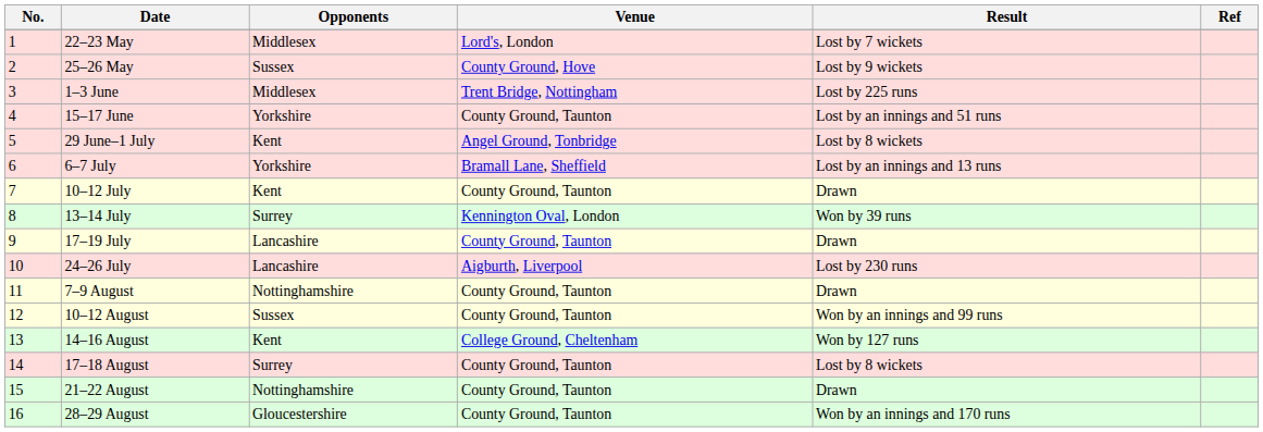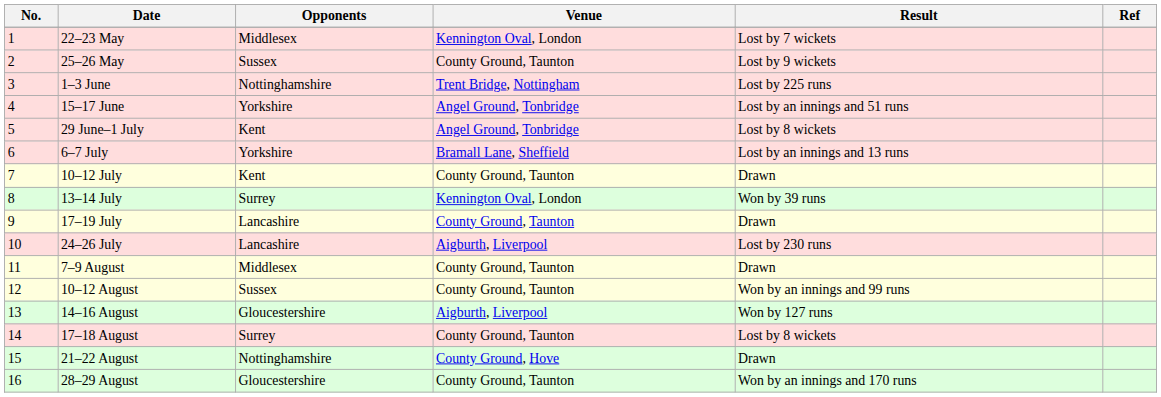 <table class="wikitable"  style="width:80%; font-size:95%;">
 <tr style="background:#efefef;">
 <th scope="col">No.</th>
 <th scope="col">Date</th>
 <th scope="col">Opponents</th>
 <th scope="col">Venue</th>
 <th scope="col">Result</th>
 <th scope="col">Ref</th>
 </tr>
 <tr style="background:#ffd;" >
 </tr>
 <tr style="background:#dfd;" >
 </tr>
 <tr style="background:#fdd;" >
 </tr>
 <tr style="background:#fdd;" >
 <td>1</td>
 <td>22–23 May</td>
 <td>Middlesex</td>
-<td><a href='#'>Lord's</a>, London</td>
+<td><a href='#'>Kennington Oval</a>, London</td>
 <td>Lost by 7 wickets</td>
 <td></td>
 </tr>
 <tr style="background:#fdd;" >
 <td>2</td>
 <td>25–26 May</td>
 <td>Sussex</td>
-<td><a href='#'>County Ground</a>, <a href='#'>Hove</a></td>
+<td>County Ground, Taunton</td>
 <td>Lost by 9 wickets</td>
 <td></td>
 </tr>
 <tr style="background:#fdd;" >
 <td>3</td>
 <td>1–3 June</td>
-<td>Middlesex</td>
+<td>Nottinghamshire</td>
 <td><a href='#'>Trent Bridge</a>, <a href='#'>Nottingham</a></td>
 <td>Lost by 225 runs</td>
 <td></td>
 </tr>
 <tr style="background:#fdd;" >
 <td>4</td>
 <td>15–17 June</td>
 <td>Yorkshire</td>
-<td>County Ground, Taunton</td>
+<td><a href='#'>Angel Ground</a>, <a href='#'>Tonbridge</a></td>
 <td>Lost by an innings and 51 runs</td>
 <td></td>
 </tr>
 <tr style="background:#fdd;" >
 <td>5</td>
 <td>29 June–1 July</td>
 <td>Kent</td>
 <td><a href='#'>Angel Ground</a>, <a href='#'>Tonbridge</a></td>
 <td>Lost by 8 wickets</td>
 <td></td>
 </tr>
 <tr style="background:#fdd;" >
 <td>6</td>
 <td>6–7 July</td>
 <td>Yorkshire</td>
 <td><a href='#'>Bramall Lane</a>, <a href='#'>Sheffield</a></td>
 <td>Lost by an innings and 13 runs</td>
 <td></td>
 </tr>
 <tr style="background:#ffd;" >
 <td>7</td>
 <td>10–12 July</td>
 <td>Kent</td>
 <td>County Ground, Taunton</td>
 <td>Drawn</td>
 <td></td>
 </tr>
 <tr style="background:#dfd;" >
 <td>8</td>
 <td>13–14 July</td>
 <td>Surrey</td>
 <td><a href='#'>Kennington Oval</a>, London</td>
 <td>Won by 39 runs</td>
 <td></td>
 </tr>
 <tr style="background:#ffd;" >
 <td>9</td>
 <td>17–19 July</td>
 <td>Lancashire</td>
 <td><a href='#'>County Ground</a>, <a href='#'>Taunton</a></td>
 <td>Drawn</td>
 <td></td>
 </tr>
 <tr style="background:#fdd;" >
 <td>10</td>
 <td>24–26 July</td>
 <td>Lancashire</td>
 <td><a href='#'>Aigburth</a>, <a href='#'>Liverpool</a></td>
 <td>Lost by 230 runs</td>
 <td></td>
 </tr>
 <tr style="background:#ffd;" >
 <td>11</td>
 <td>7–9 August</td>
-<td>Nottinghamshire</td>
+<td>Middlesex</td>
 <td>County Ground, Taunton</td>
 <td>Drawn</td>
 <td></td>
 </tr>
 <tr style="background:#ffd;" >
 <td>12</td>
 <td>10–12 August</td>
 <td>Sussex</td>
 <td>County Ground, Taunton</td>
 <td>Won by an innings and 99 runs</td>
 <td></td>
 </tr>
 <tr style="background:#dfd;" >
 <td>13</td>
 <td>14–16 August</td>
-<td>Kent</td>
-<td><a href='#'>College Ground</a>, <a href='#'>Cheltenham</a></td>
+<td>Gloucestershire</td>
+<td><a href='#'>Aigburth</a>, <a href='#'>Liverpool</a></td>
 <td>Won by 127 runs</td>
 <td></td>
 </tr>
 <tr style="background:#fdd;" >
 <td>14</td>
 <td>17–18 August</td>
 <td>Surrey</td>
 <td>County Ground, Taunton</td>
 <td>Lost by 8 wickets</td>
 <td></td>
 </tr>
 <tr style="background:#dfd;" >
 <td>15</td>
 <td>21–22 August</td>
 <td>Nottinghamshire</td>
-<td>County Ground, Taunton</td>
+<td><a href='#'>County Ground</a>, <a href='#'>Hove</a></td>
 <td>Drawn</td>
 <td></td>
 </tr>
 <tr style="background:#dfd;" >
 <td>16</td>
 <td>28–29 August</td>
 <td>Gloucestershire</td>
 <td>County Ground, Taunton</td>
 <td>Won by an innings and 170 runs</td>
 <td></td>
 </tr>
 </table>
